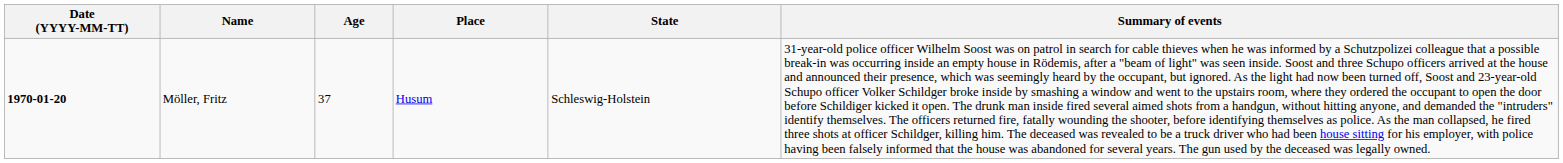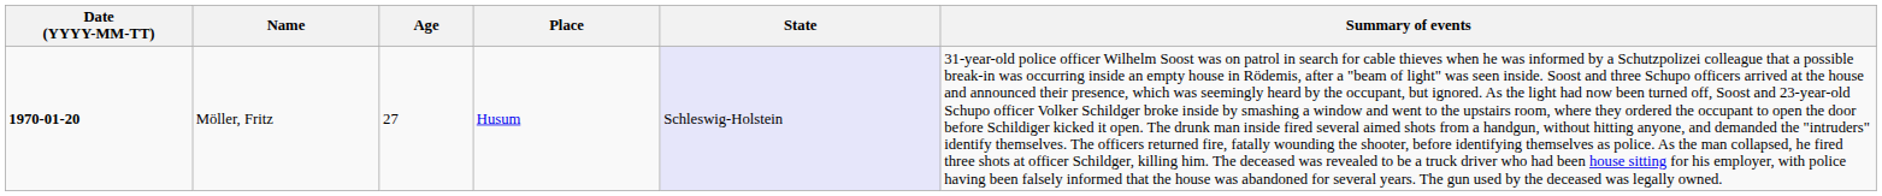 <table class="wikitable sortable static-row-numbers static-row-header-text">
 <tr>
 <th style="width:10%;">Date<br>(YYYY-MM-TT)</th>
 <th style="width:10%;">Name</th>
 <th style="width:5%;">Age</th>
 <th style="width:10%;">Place</th>
 <th style="width:15%;">State</th>
 <th style="width:50%;">Summary of events</th>
 </tr>
 <tr>
 <td><strong>1970-01-20</strong></td>
 <td>Möller, Fritz</td>
-<td>37</td>
+<td>27</td>
 <td><a href='#'>Husum</a></td>
-<td>Schleswig-Holstein</td>
+<td style="background: lavender;">Schleswig-Holstein</td>
 <td>31-year-old police officer Wilhelm Soost was on patrol in search for cable thieves when he was informed by a Schutzpolizei colleague that a possible break-in was occurring inside an empty house in Rödemis, after a "beam of light" was seen inside. Soost and three Schupo officers arrived at the house and announced their presence, which was seemingly heard by the occupant, but ignored. As the light had now been turned off, Soost and 23-year-old Schupo officer Volker Schildger broke inside by smashing a window and went to the upstairs room, where they ordered the occupant to open the door before Schildiger kicked it open. The drunk man inside fired several aimed shots from a handgun, without hitting anyone, and demanded the "intruders" identify themselves. The officers returned fire, fatally wounding the shooter, before identifying themselves as police. As the man collapsed, he fired three shots at officer Schildger, killing him. The deceased was revealed to be a truck driver who had been <a href='#'>house sitting</a> for his employer, with police having been falsely informed that the house was abandoned for several years. The gun used by the deceased was legally owned.</td>
 </tr>
 </table>
